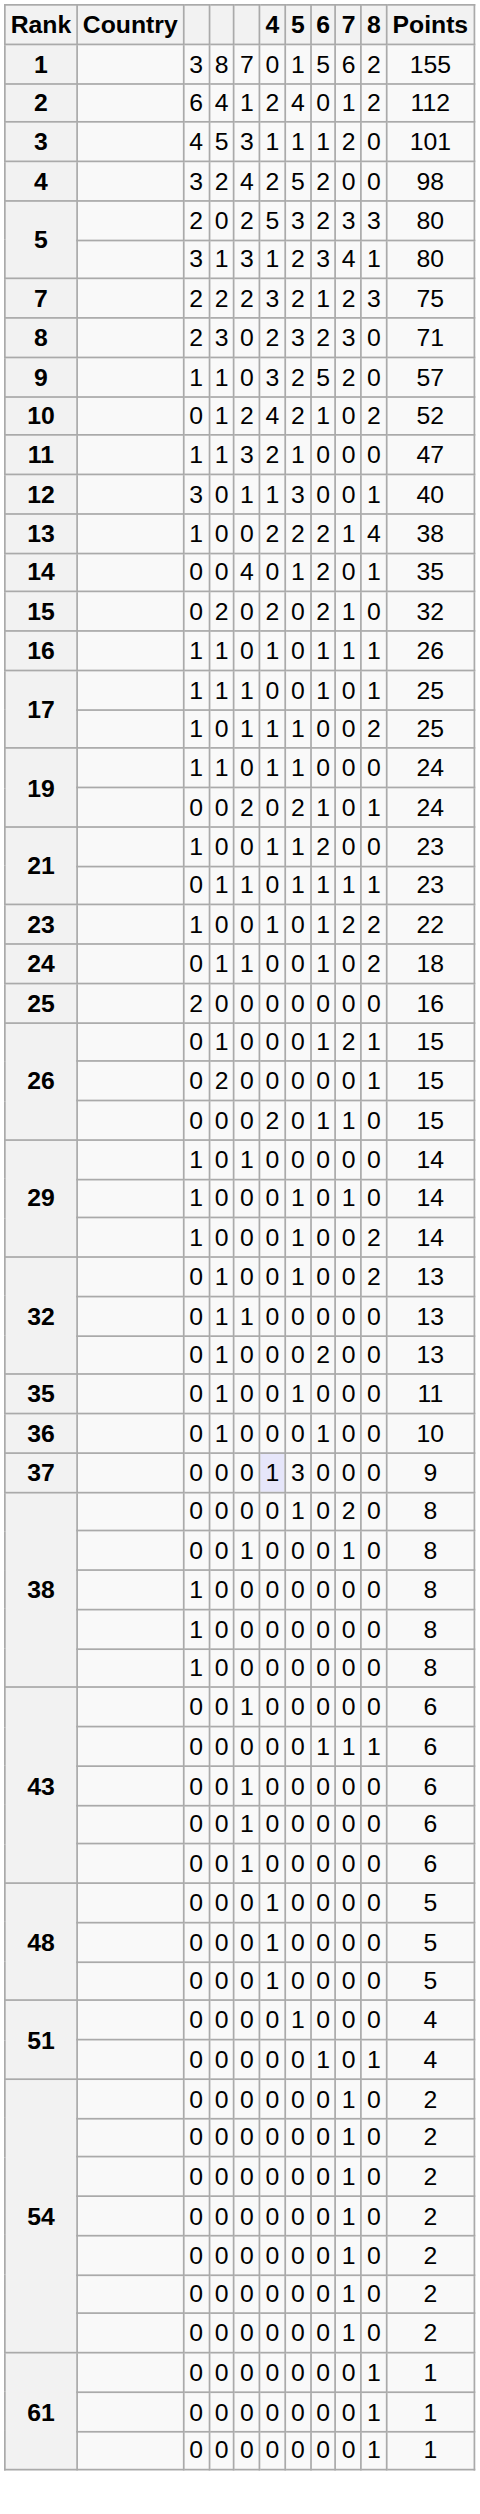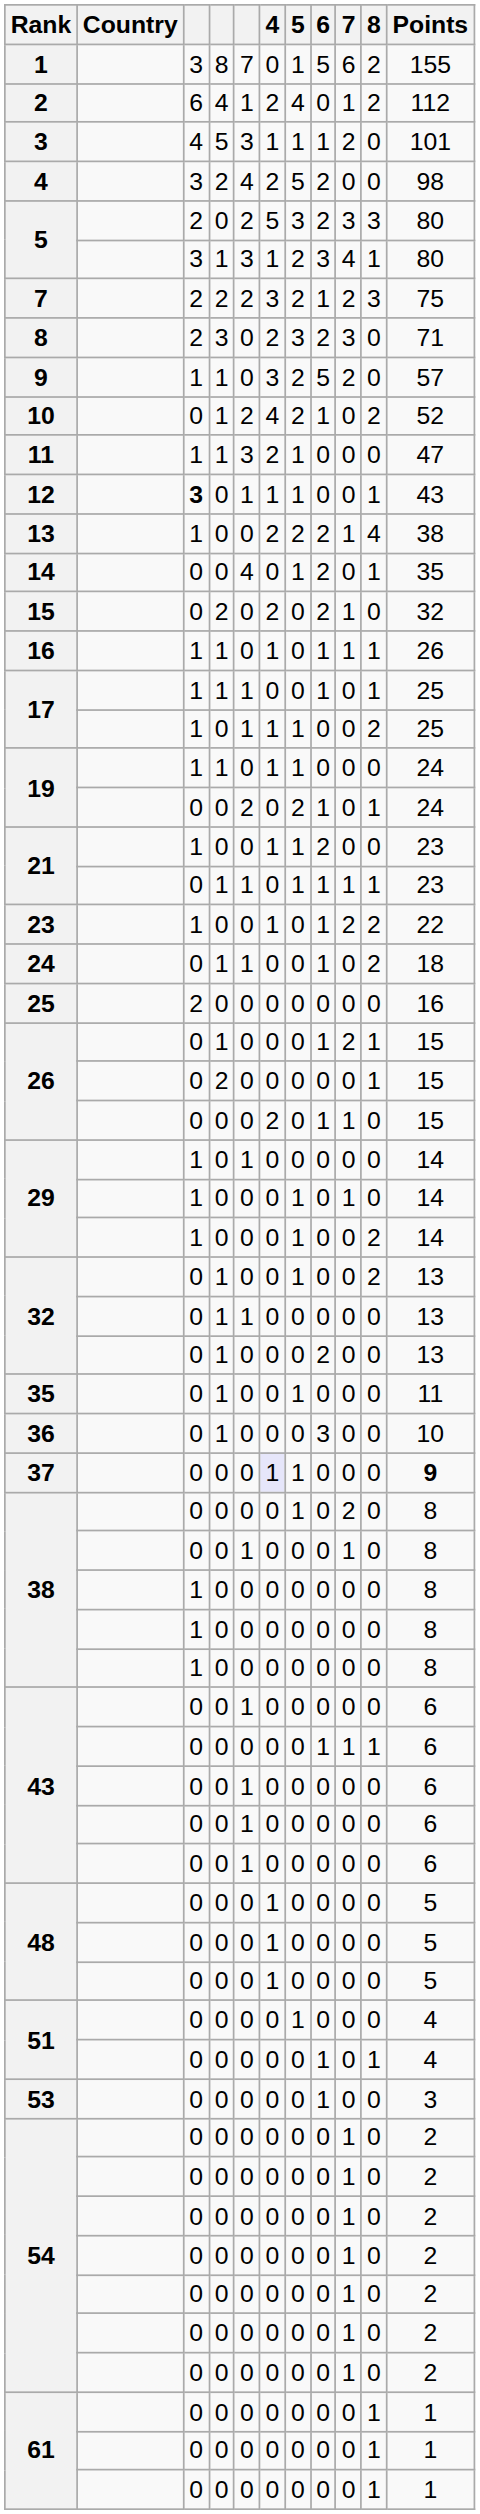 <table class="wikitable sortable" style="width:; font-size:90%; text-align:center;">
 <tr>
 <th>Rank</th>
 <th>Country</th>
 <th></th>
 <th></th>
 <th></th>
 <th>4</th>
 <th>5</th>
 <th>6</th>
 <th>7</th>
 <th>8</th>
 <th>Points</th>
 </tr>
 <tr>
 <th>1</th>
 <td align=left></td>
 <td>3</td>
 <td>8</td>
 <td>7</td>
 <td>0</td>
 <td>1</td>
 <td>5</td>
 <td>6</td>
 <td>2</td>
 <td>155</td>
 </tr>
 <tr>
 <th>2</th>
 <td align=left></td>
 <td>6</td>
 <td>4</td>
 <td>1</td>
 <td>2</td>
 <td>4</td>
 <td>0</td>
 <td>1</td>
 <td>2</td>
 <td>112</td>
 </tr>
 <tr>
 <th>3</th>
 <td align=left></td>
 <td>4</td>
 <td>5</td>
 <td>3</td>
 <td>1</td>
 <td>1</td>
 <td>1</td>
 <td>2</td>
 <td>0</td>
 <td>101</td>
 </tr>
 <tr>
 <th>4</th>
 <td align=left></td>
 <td>3</td>
 <td>2</td>
 <td>4</td>
 <td>2</td>
 <td>5</td>
 <td>2</td>
 <td>0</td>
 <td>0</td>
 <td>98</td>
 </tr>
 <tr>
 <th rowspan=2>5</th>
 <td align=left></td>
 <td>2</td>
 <td>0</td>
 <td>2</td>
 <td>5</td>
 <td>3</td>
 <td>2</td>
 <td>3</td>
 <td>3</td>
 <td>80</td>
 </tr>
 <tr>
 <td align=left></td>
 <td>3</td>
 <td>1</td>
 <td>3</td>
 <td>1</td>
 <td>2</td>
 <td>3</td>
 <td>4</td>
 <td>1</td>
 <td>80</td>
 </tr>
 <tr>
 <th>7</th>
 <td align=left></td>
 <td>2</td>
 <td>2</td>
 <td>2</td>
 <td>3</td>
 <td>2</td>
 <td>1</td>
 <td>2</td>
 <td>3</td>
 <td>75</td>
 </tr>
 <tr>
 <th>8</th>
 <td align=left></td>
 <td>2</td>
 <td>3</td>
 <td>0</td>
 <td>2</td>
 <td>3</td>
 <td>2</td>
 <td>3</td>
 <td>0</td>
 <td>71</td>
 </tr>
 <tr>
 <th>9</th>
 <td align=left></td>
 <td>1</td>
 <td>1</td>
 <td>0</td>
 <td>3</td>
 <td>2</td>
 <td>5</td>
 <td>2</td>
 <td>0</td>
 <td>57</td>
 </tr>
 <tr>
 <th>10</th>
 <td align=left></td>
 <td>0</td>
 <td>1</td>
 <td>2</td>
 <td>4</td>
 <td>2</td>
 <td>1</td>
 <td>0</td>
 <td>2</td>
 <td>52</td>
 </tr>
 <tr>
 <th>11</th>
 <td align=left></td>
 <td>1</td>
 <td>1</td>
 <td>3</td>
 <td>2</td>
 <td>1</td>
 <td>0</td>
 <td>0</td>
 <td>0</td>
 <td>47</td>
 </tr>
 <tr>
 <th>12</th>
 <td align=left></td>
-<td>3</td>
+<td><strong>3</strong></td>
 <td>0</td>
 <td>1</td>
 <td>1</td>
-<td>3</td>
+<td>1</td>
 <td>0</td>
 <td>0</td>
 <td>1</td>
-<td>40</td>
+<td>43</td>
 </tr>
 <tr>
 <th>13</th>
 <td align=left></td>
 <td>1</td>
 <td>0</td>
 <td>0</td>
 <td>2</td>
 <td>2</td>
 <td>2</td>
 <td>1</td>
 <td>4</td>
 <td>38</td>
 </tr>
 <tr>
 <th>14</th>
 <td align=left></td>
 <td>0</td>
 <td>0</td>
 <td>4</td>
 <td>0</td>
 <td>1</td>
 <td>2</td>
 <td>0</td>
 <td>1</td>
 <td>35</td>
 </tr>
 <tr>
 <th>15</th>
 <td align=left></td>
 <td>0</td>
 <td>2</td>
 <td>0</td>
 <td>2</td>
 <td>0</td>
 <td>2</td>
 <td>1</td>
 <td>0</td>
 <td>32</td>
 </tr>
 <tr>
 <th>16</th>
 <td align=left></td>
 <td>1</td>
 <td>1</td>
 <td>0</td>
 <td>1</td>
 <td>0</td>
 <td>1</td>
 <td>1</td>
 <td>1</td>
 <td>26</td>
 </tr>
 <tr>
 <th rowspan=2>17</th>
 <td align=left></td>
 <td>1</td>
 <td>1</td>
 <td>1</td>
 <td>0</td>
 <td>0</td>
 <td>1</td>
 <td>0</td>
 <td>1</td>
 <td>25</td>
 </tr>
 <tr>
 <td align=left></td>
 <td>1</td>
 <td>0</td>
 <td>1</td>
 <td>1</td>
 <td>1</td>
 <td>0</td>
 <td>0</td>
 <td>2</td>
 <td>25</td>
 </tr>
 <tr>
 <th rowspan=2>19</th>
 <td align=left></td>
 <td>1</td>
 <td>1</td>
 <td>0</td>
 <td>1</td>
 <td>1</td>
 <td>0</td>
 <td>0</td>
 <td>0</td>
 <td>24</td>
 </tr>
 <tr>
 <td align=left></td>
 <td>0</td>
 <td>0</td>
 <td>2</td>
 <td>0</td>
 <td>2</td>
 <td>1</td>
 <td>0</td>
 <td>1</td>
 <td>24</td>
 </tr>
 <tr>
 <th rowspan=2>21</th>
 <td align=left></td>
 <td>1</td>
 <td>0</td>
 <td>0</td>
 <td>1</td>
 <td>1</td>
 <td>2</td>
 <td>0</td>
 <td>0</td>
 <td>23</td>
 </tr>
 <tr>
 <td align=left></td>
 <td>0</td>
 <td>1</td>
 <td>1</td>
 <td>0</td>
 <td>1</td>
 <td>1</td>
 <td>1</td>
 <td>1</td>
 <td>23</td>
 </tr>
 <tr>
 <th>23</th>
 <td align=left></td>
 <td>1</td>
 <td>0</td>
 <td>0</td>
 <td>1</td>
 <td>0</td>
 <td>1</td>
 <td>2</td>
 <td>2</td>
 <td>22</td>
 </tr>
 <tr>
 <th>24</th>
 <td align=left></td>
 <td>0</td>
 <td>1</td>
 <td>1</td>
 <td>0</td>
 <td>0</td>
 <td>1</td>
 <td>0</td>
 <td>2</td>
 <td>18</td>
 </tr>
 <tr>
 <th>25</th>
 <td align=left></td>
 <td>2</td>
 <td>0</td>
 <td>0</td>
 <td>0</td>
 <td>0</td>
 <td>0</td>
 <td>0</td>
 <td>0</td>
 <td>16</td>
 </tr>
 <tr>
 <th rowspan=3>26</th>
 <td align=left></td>
 <td>0</td>
 <td>1</td>
 <td>0</td>
 <td>0</td>
 <td>0</td>
 <td>1</td>
 <td>2</td>
 <td>1</td>
 <td>15</td>
 </tr>
 <tr>
 <td align=left></td>
 <td>0</td>
 <td>2</td>
 <td>0</td>
 <td>0</td>
 <td>0</td>
 <td>0</td>
 <td>0</td>
 <td>1</td>
 <td>15</td>
 </tr>
 <tr>
 <td align=left></td>
 <td>0</td>
 <td>0</td>
 <td>0</td>
 <td>2</td>
 <td>0</td>
 <td>1</td>
 <td>1</td>
 <td>0</td>
 <td>15</td>
 </tr>
 <tr>
 <th rowspan=3>29</th>
 <td align=left></td>
 <td>1</td>
 <td>0</td>
 <td>1</td>
 <td>0</td>
 <td>0</td>
 <td>0</td>
 <td>0</td>
 <td>0</td>
 <td>14</td>
 </tr>
 <tr>
 <td align=left></td>
 <td>1</td>
 <td>0</td>
 <td>0</td>
 <td>0</td>
 <td>1</td>
 <td>0</td>
 <td>1</td>
 <td>0</td>
 <td>14</td>
 </tr>
 <tr>
 <td align=left></td>
 <td>1</td>
 <td>0</td>
 <td>0</td>
 <td>0</td>
 <td>1</td>
 <td>0</td>
 <td>0</td>
 <td>2</td>
 <td>14</td>
 </tr>
 <tr>
 <th rowspan=3>32</th>
 <td align=left></td>
 <td>0</td>
 <td>1</td>
 <td>0</td>
 <td>0</td>
 <td>1</td>
 <td>0</td>
 <td>0</td>
 <td>2</td>
 <td>13</td>
 </tr>
 <tr>
 <td align=left></td>
 <td>0</td>
 <td>1</td>
 <td>1</td>
 <td>0</td>
 <td>0</td>
 <td>0</td>
 <td>0</td>
 <td>0</td>
 <td>13</td>
 </tr>
 <tr>
 <td align=left></td>
 <td>0</td>
 <td>1</td>
 <td>0</td>
 <td>0</td>
 <td>0</td>
 <td>2</td>
 <td>0</td>
 <td>0</td>
 <td>13</td>
 </tr>
 <tr>
 <th>35</th>
 <td align=left></td>
 <td>0</td>
 <td>1</td>
 <td>0</td>
 <td>0</td>
 <td>1</td>
 <td>0</td>
 <td>0</td>
 <td>0</td>
 <td>11</td>
 </tr>
 <tr>
 <th>36</th>
 <td align=left></td>
 <td>0</td>
 <td>1</td>
 <td>0</td>
 <td>0</td>
 <td>0</td>
-<td>1</td>
+<td>3</td>
 <td>0</td>
 <td>0</td>
 <td>10</td>
 </tr>
 <tr>
 <th>37</th>
 <td align=left></td>
 <td>0</td>
 <td>0</td>
 <td>0</td>
 <td style="background: lavender;">1</td>
-<td>3</td>
+<td>1</td>
 <td>0</td>
 <td>0</td>
 <td>0</td>
-<td>9</td>
+<td><strong>9</strong></td>
 </tr>
 <tr>
 <th rowspan=5>38</th>
 <td align=left></td>
 <td>0</td>
 <td>0</td>
 <td>0</td>
 <td>0</td>
 <td>1</td>
 <td>0</td>
 <td>2</td>
 <td>0</td>
 <td>8</td>
 </tr>
 <tr>
 <td align=left></td>
 <td>0</td>
 <td>0</td>
 <td>1</td>
 <td>0</td>
 <td>0</td>
 <td>0</td>
 <td>1</td>
 <td>0</td>
 <td>8</td>
 </tr>
 <tr>
 <td align=left></td>
 <td>1</td>
 <td>0</td>
 <td>0</td>
 <td>0</td>
 <td>0</td>
 <td>0</td>
 <td>0</td>
 <td>0</td>
 <td>8</td>
 </tr>
 <tr>
 <td align=left></td>
 <td>1</td>
 <td>0</td>
 <td>0</td>
 <td>0</td>
 <td>0</td>
 <td>0</td>
 <td>0</td>
 <td>0</td>
 <td>8</td>
 </tr>
 <tr>
 <td align=left></td>
 <td>1</td>
 <td>0</td>
 <td>0</td>
 <td>0</td>
 <td>0</td>
 <td>0</td>
 <td>0</td>
 <td>0</td>
 <td>8</td>
 </tr>
 <tr>
 <th rowspan=5>43</th>
 <td align=left></td>
 <td>0</td>
 <td>0</td>
 <td>1</td>
 <td>0</td>
 <td>0</td>
 <td>0</td>
 <td>0</td>
 <td>0</td>
 <td>6</td>
 </tr>
 <tr>
 <td align=left></td>
 <td>0</td>
 <td>0</td>
 <td>0</td>
 <td>0</td>
 <td>0</td>
 <td>1</td>
 <td>1</td>
 <td>1</td>
 <td>6</td>
 </tr>
 <tr>
 <td align=left></td>
 <td>0</td>
 <td>0</td>
 <td>1</td>
 <td>0</td>
 <td>0</td>
 <td>0</td>
 <td>0</td>
 <td>0</td>
 <td>6</td>
 </tr>
 <tr>
 <td align=left></td>
 <td>0</td>
 <td>0</td>
 <td>1</td>
 <td>0</td>
 <td>0</td>
 <td>0</td>
 <td>0</td>
 <td>0</td>
 <td>6</td>
 </tr>
 <tr>
 <td align=left></td>
 <td>0</td>
 <td>0</td>
 <td>1</td>
 <td>0</td>
 <td>0</td>
 <td>0</td>
 <td>0</td>
 <td>0</td>
 <td>6</td>
 </tr>
 <tr>
 <th rowspan=3>48</th>
 <td align=left></td>
 <td>0</td>
 <td>0</td>
 <td>0</td>
 <td>1</td>
 <td>0</td>
 <td>0</td>
 <td>0</td>
 <td>0</td>
 <td>5</td>
 </tr>
 <tr>
 <td align=left></td>
 <td>0</td>
 <td>0</td>
 <td>0</td>
 <td>1</td>
 <td>0</td>
 <td>0</td>
 <td>0</td>
 <td>0</td>
 <td>5</td>
 </tr>
 <tr>
 <td align=left></td>
 <td>0</td>
 <td>0</td>
 <td>0</td>
 <td>1</td>
 <td>0</td>
 <td>0</td>
 <td>0</td>
 <td>0</td>
 <td>5</td>
 </tr>
 <tr>
 <th rowspan=2>51</th>
 <td align=left></td>
 <td>0</td>
 <td>0</td>
 <td>0</td>
 <td>0</td>
 <td>1</td>
 <td>0</td>
 <td>0</td>
 <td>0</td>
 <td>4</td>
 </tr>
 <tr>
 <td align=left></td>
 <td>0</td>
 <td>0</td>
 <td>0</td>
 <td>0</td>
 <td>0</td>
 <td>1</td>
 <td>0</td>
 <td>1</td>
 <td>4</td>
 </tr>
 <tr>
+<th>53</th>
+<td align=left></td>
+<td>0</td>
+<td>0</td>
+<td>0</td>
+<td>0</td>
+<td>0</td>
+<td>1</td>
+<td>0</td>
+<td>0</td>
+<td>3</td>
+</tr>
+<tr>
 <th rowspan=7>54</th>
 <td align=left></td>
 <td>0</td>
 <td>0</td>
 <td>0</td>
 <td>0</td>
 <td>0</td>
 <td>0</td>
 <td>1</td>
 <td>0</td>
 <td>2</td>
 </tr>
 <tr>
 <td align=left></td>
 <td>0</td>
 <td>0</td>
 <td>0</td>
 <td>0</td>
 <td>0</td>
 <td>0</td>
 <td>1</td>
 <td>0</td>
 <td>2</td>
 </tr>
 <tr>
 <td align=left></td>
 <td>0</td>
 <td>0</td>
 <td>0</td>
 <td>0</td>
 <td>0</td>
 <td>0</td>
 <td>1</td>
 <td>0</td>
 <td>2</td>
 </tr>
 <tr>
 <td align=left></td>
 <td>0</td>
 <td>0</td>
 <td>0</td>
 <td>0</td>
 <td>0</td>
 <td>0</td>
 <td>1</td>
 <td>0</td>
 <td>2</td>
 </tr>
 <tr>
 <td align=left></td>
 <td>0</td>
 <td>0</td>
 <td>0</td>
 <td>0</td>
 <td>0</td>
 <td>0</td>
 <td>1</td>
 <td>0</td>
 <td>2</td>
 </tr>
 <tr>
 <td align=left></td>
 <td>0</td>
 <td>0</td>
 <td>0</td>
 <td>0</td>
 <td>0</td>
 <td>0</td>
 <td>1</td>
 <td>0</td>
 <td>2</td>
 </tr>
 <tr>
 <td align=left></td>
 <td>0</td>
 <td>0</td>
 <td>0</td>
 <td>0</td>
 <td>0</td>
 <td>0</td>
 <td>1</td>
 <td>0</td>
 <td>2</td>
 </tr>
 <tr>
 <th rowspan=3>61</th>
 <td align=left></td>
 <td>0</td>
 <td>0</td>
 <td>0</td>
 <td>0</td>
 <td>0</td>
 <td>0</td>
 <td>0</td>
 <td>1</td>
 <td>1</td>
 </tr>
 <tr>
 <td align=left></td>
 <td>0</td>
 <td>0</td>
 <td>0</td>
 <td>0</td>
 <td>0</td>
 <td>0</td>
 <td>0</td>
 <td>1</td>
 <td>1</td>
 </tr>
 <tr>
 <td align=left></td>
 <td>0</td>
 <td>0</td>
 <td>0</td>
 <td>0</td>
 <td>0</td>
 <td>0</td>
 <td>0</td>
 <td>1</td>
 <td>1</td>
 </tr>
 </table>
